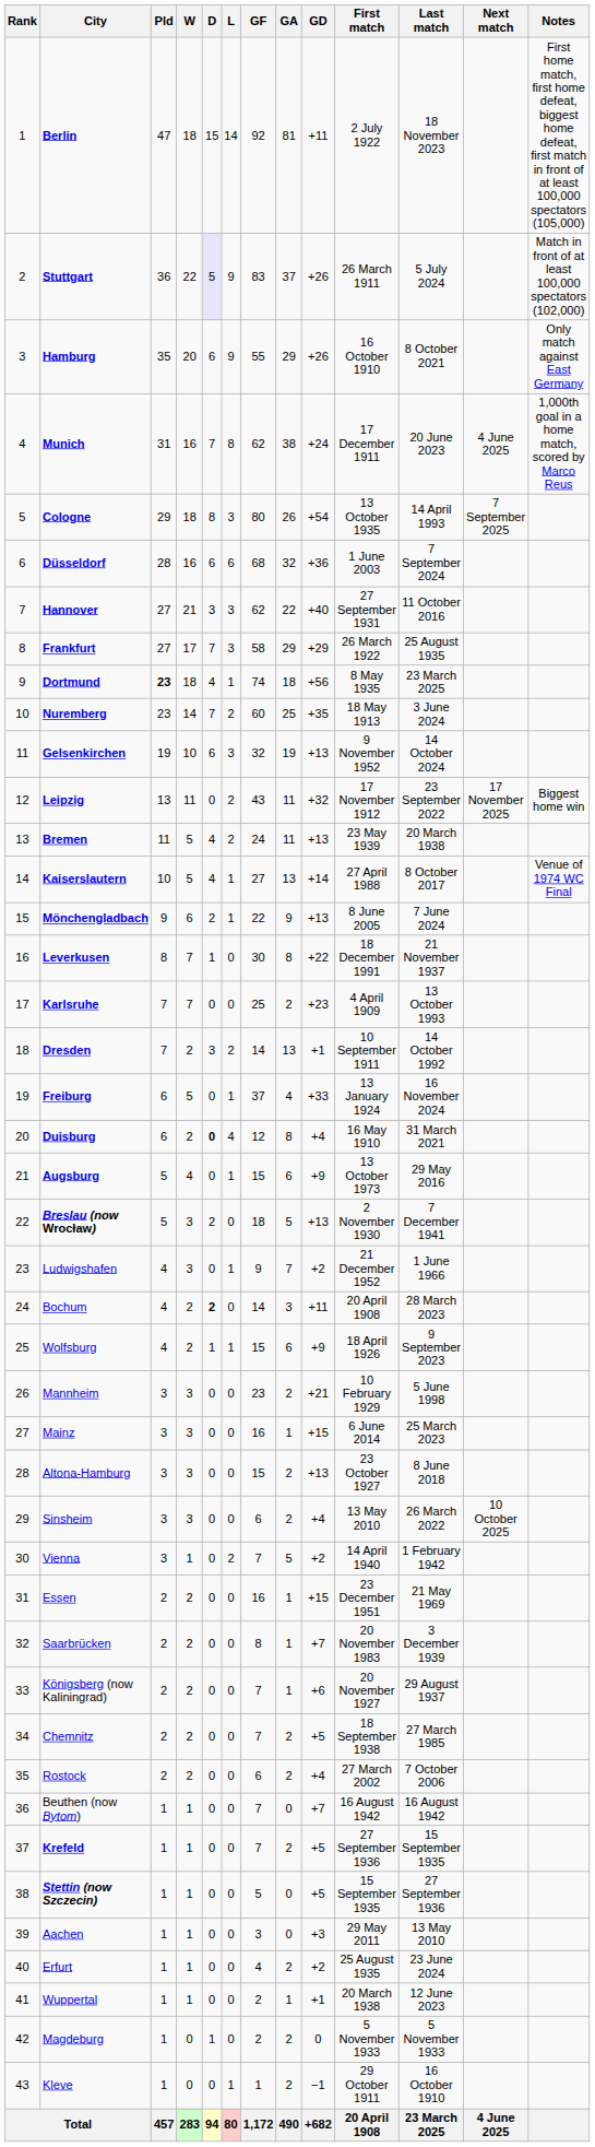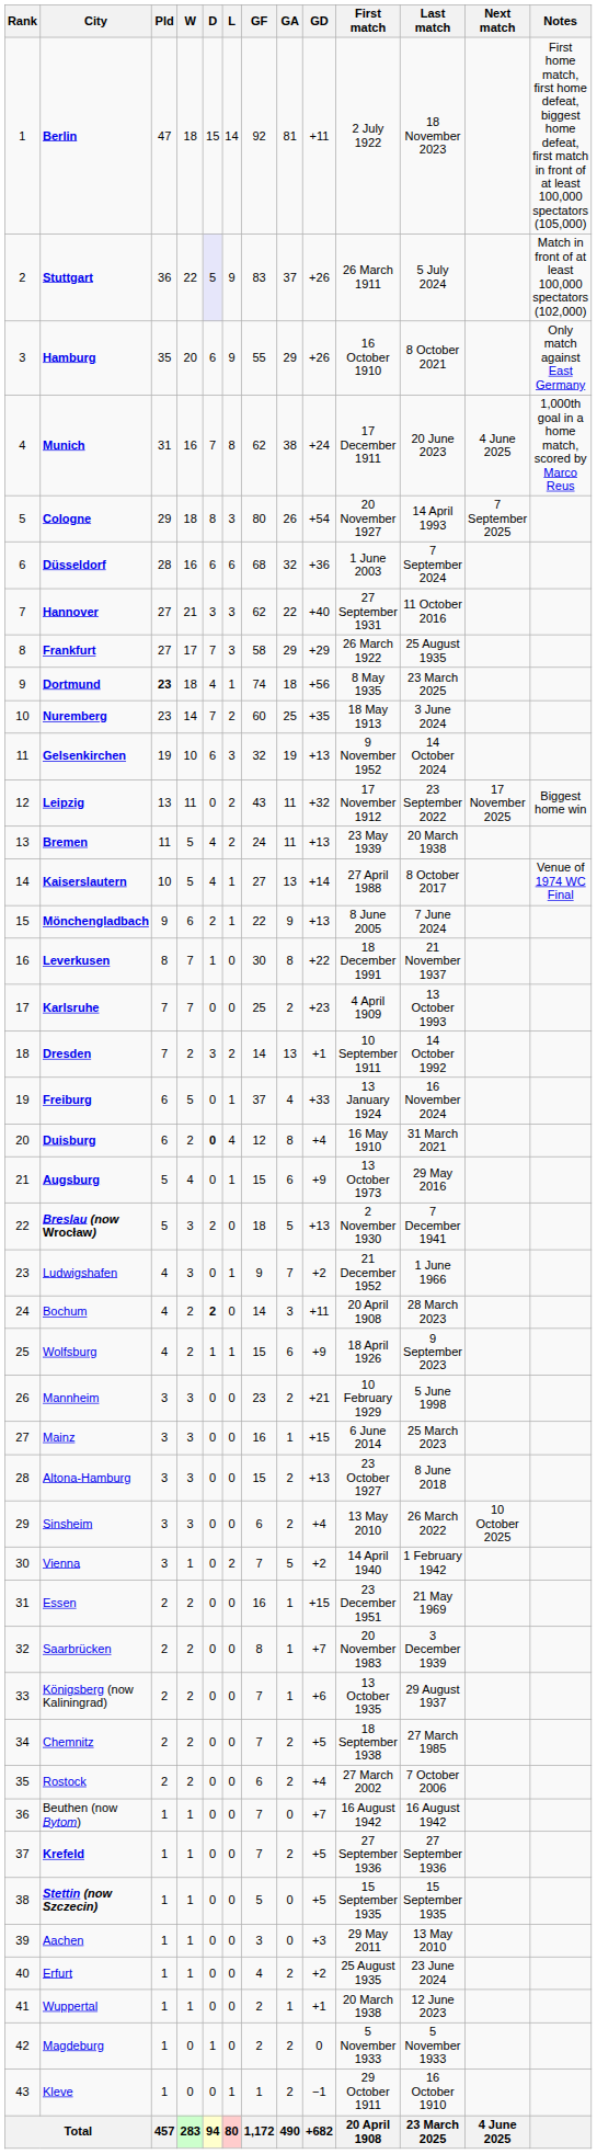 <table class="wikitable sortable" style="text-align:center">
 <tr>
 <th>Rank</th>
 <th>City</th>
 <th>Pld</th>
 <th>W</th>
 <th>D</th>
 <th>L</th>
 <th>GF</th>
 <th>GA</th>
 <th>GD</th>
 <th style="width:80px">First match</th>
 <th style="width:80px">Last match</th>
 <th style="width:80px">Next match</th>
 <th>Notes</th>
 </tr>
 <tr>
 <td>1</td>
 <td style="text-align:left"><strong><a href='#'>Berlin</a></strong></td>
 <td>47</td>
 <td>18</td>
 <td>15</td>
 <td>14</td>
 <td>92</td>
 <td>81</td>
 <td>+11</td>
 <td>2 July 1922</td>
 <td>18 November 2023</td>
 <td></td>
 <td>First home match, first home defeat, biggest home defeat, first match in front of at least 100,000 spectators (105,000)</td>
 </tr>
 <tr>
 <td>2</td>
 <td style="text-align:left"><strong><a href='#'>Stuttgart</a></strong></td>
 <td>36</td>
 <td>22</td>
 <td style="background: lavender;">5</td>
 <td>9</td>
 <td>83</td>
 <td>37</td>
 <td>+26</td>
 <td>26 March 1911</td>
 <td>5 July 2024</td>
 <td></td>
 <td>Match in front of at least 100,000 spectators (102,000)</td>
 </tr>
 <tr>
 <td>3</td>
 <td style="text-align:left"><strong><a href='#'>Hamburg</a></strong></td>
 <td>35</td>
 <td>20</td>
 <td>6</td>
 <td>9</td>
 <td>55</td>
 <td>29</td>
 <td>+26</td>
 <td>16 October 1910</td>
 <td>8 October 2021</td>
 <td></td>
 <td>Only match against <a href='#'>East Germany</a></td>
 </tr>
 <tr>
 <td>4</td>
 <td style="text-align:left"><strong><a href='#'>Munich</a></strong></td>
 <td>31</td>
 <td>16</td>
 <td>7</td>
 <td>8</td>
 <td>62</td>
 <td>38</td>
 <td>+24</td>
 <td>17 December 1911</td>
 <td>20 June 2023</td>
 <td>4 June 2025</td>
 <td>1,000th goal in a home match, scored by <a href='#'>Marco Reus</a></td>
 </tr>
 <tr>
 <td>5</td>
 <td style="text-align:left"><strong><a href='#'>Cologne</a></strong></td>
 <td>29</td>
 <td>18</td>
 <td>8</td>
 <td>3</td>
 <td>80</td>
 <td>26</td>
 <td>+54</td>
-<td>13 October 1935</td>
+<td>20 November 1927</td>
 <td>14 April 1993</td>
 <td>7 September 2025</td>
 <td></td>
 </tr>
 <tr>
 <td>6</td>
 <td style="text-align:left"><strong><a href='#'>Düsseldorf</a></strong></td>
 <td>28</td>
 <td>16</td>
 <td>6</td>
 <td>6</td>
 <td>68</td>
 <td>32</td>
 <td>+36</td>
 <td>1 June 2003</td>
 <td>7 September 2024</td>
 <td></td>
 <td></td>
 </tr>
 <tr>
 <td>7</td>
 <td style="text-align:left"><strong><a href='#'>Hannover</a></strong></td>
 <td>27</td>
 <td>21</td>
 <td>3</td>
 <td>3</td>
 <td>62</td>
 <td>22</td>
 <td>+40</td>
 <td>27 September 1931</td>
 <td>11 October 2016</td>
 <td></td>
 <td></td>
 </tr>
 <tr>
 <td>8</td>
 <td style="text-align:left"><strong><a href='#'>Frankfurt</a></strong></td>
 <td>27</td>
 <td>17</td>
 <td>7</td>
 <td>3</td>
 <td>58</td>
 <td>29</td>
 <td>+29</td>
 <td>26 March 1922</td>
 <td>25 August 1935</td>
 <td></td>
 <td></td>
 </tr>
 <tr>
 <td>9</td>
 <td style="text-align:left"><strong><a href='#'>Dortmund</a></strong></td>
 <td><strong>23</strong></td>
 <td>18</td>
 <td>4</td>
 <td>1</td>
 <td>74</td>
 <td>18</td>
 <td>+56</td>
 <td>8 May 1935</td>
 <td>23 March 2025</td>
 <td></td>
 <td></td>
 </tr>
 <tr>
 <td>10</td>
 <td style="text-align:left"><strong><a href='#'>Nuremberg</a></strong></td>
 <td>23</td>
 <td>14</td>
 <td>7</td>
 <td>2</td>
 <td>60</td>
 <td>25</td>
 <td>+35</td>
 <td>18 May 1913</td>
 <td>3 June 2024</td>
 <td></td>
 <td></td>
 </tr>
 <tr>
 <td>11</td>
 <td style="text-align:left"><strong><a href='#'>Gelsenkirchen</a></strong></td>
 <td>19</td>
 <td>10</td>
 <td>6</td>
 <td>3</td>
 <td>32</td>
 <td>19</td>
 <td>+13</td>
 <td>9 November 1952</td>
 <td>14 October 2024</td>
 <td></td>
 <td></td>
 </tr>
 <tr>
 <td>12</td>
 <td style="text-align:left"><strong><a href='#'>Leipzig</a></strong></td>
 <td>13</td>
 <td>11</td>
 <td>0</td>
 <td>2</td>
 <td>43</td>
 <td>11</td>
 <td>+32</td>
 <td>17 November 1912</td>
 <td>23 September 2022</td>
 <td>17 November 2025</td>
 <td>Biggest home win</td>
 </tr>
 <tr>
 <td>13</td>
 <td style="text-align:left"><strong><a href='#'>Bremen</a></strong></td>
 <td>11</td>
 <td>5</td>
 <td>4</td>
 <td>2</td>
 <td>24</td>
 <td>11</td>
 <td>+13</td>
 <td>23 May 1939</td>
 <td>20 March 1938</td>
 <td></td>
 <td></td>
 </tr>
 <tr>
 <td>14</td>
 <td style="text-align:left"><strong><a href='#'>Kaiserslautern</a></strong></td>
 <td>10</td>
 <td>5</td>
 <td>4</td>
 <td>1</td>
 <td>27</td>
 <td>13</td>
 <td>+14</td>
 <td>27 April 1988</td>
 <td>8 October 2017</td>
 <td></td>
 <td>Venue of <a href='#'>1974 WC Final</a></td>
 </tr>
 <tr>
 <td>15</td>
 <td style="text-align:left"><strong><a href='#'>Mönchengladbach</a></strong></td>
 <td>9</td>
 <td>6</td>
 <td>2</td>
 <td>1</td>
 <td>22</td>
 <td>9</td>
 <td>+13</td>
 <td>8 June 2005</td>
 <td>7 June 2024</td>
 <td></td>
 <td></td>
 </tr>
 <tr>
 <td>16</td>
 <td style="text-align:left"><strong><a href='#'>Leverkusen</a></strong></td>
 <td>8</td>
 <td>7</td>
 <td>1</td>
 <td>0</td>
 <td>30</td>
 <td>8</td>
 <td>+22</td>
 <td>18 December 1991</td>
 <td>21 November 1937</td>
 <td></td>
 <td></td>
 </tr>
 <tr>
 <td>17</td>
 <td style="text-align:left"><strong><a href='#'>Karlsruhe</a></strong></td>
 <td>7</td>
 <td>7</td>
 <td>0</td>
 <td>0</td>
 <td>25</td>
 <td>2</td>
 <td>+23</td>
 <td>4 April 1909</td>
 <td>13 October 1993</td>
 <td></td>
 <td></td>
 </tr>
 <tr>
 <td>18</td>
 <td style="text-align:left"><strong><a href='#'>Dresden</a></strong></td>
 <td>7</td>
 <td>2</td>
 <td>3</td>
 <td>2</td>
 <td>14</td>
 <td>13</td>
 <td>+1</td>
 <td>10 September 1911</td>
 <td>14 October 1992</td>
 <td></td>
 <td></td>
 </tr>
 <tr>
 <td>19</td>
 <td style="text-align:left"><a href='#'><strong>Freiburg</strong></a></td>
 <td>6</td>
 <td>5</td>
 <td>0</td>
 <td>1</td>
 <td>37</td>
 <td>4</td>
 <td>+33</td>
 <td>13 January 1924</td>
 <td>16 November 2024</td>
 <td></td>
 <td></td>
 </tr>
 <tr>
 <td>20</td>
 <td style="text-align:left"><strong><a href='#'>Duisburg</a></strong></td>
 <td>6</td>
 <td>2</td>
 <td><strong>0</strong></td>
 <td>4</td>
 <td>12</td>
 <td>8</td>
 <td>+4</td>
 <td>16 May 1910</td>
 <td>31 March 2021</td>
 <td></td>
 <td></td>
 </tr>
 <tr>
 <td>21</td>
 <td style="text-align:left"><strong><a href='#'>Augsburg</a></strong></td>
 <td>5</td>
 <td>4</td>
 <td>0</td>
 <td>1</td>
 <td>15</td>
 <td>6</td>
 <td>+9</td>
 <td>13 October 1973</td>
 <td>29 May 2016</td>
 <td></td>
 <td></td>
 </tr>
 <tr>
 <td>22</td>
 <td style="text-align:left"><strong><em><a href='#'>Breslau</a> (now</em></strong> <strong>Wrocław<em>)<strong><em></td>
 <td>5</td>
 <td>3</td>
 <td>2</td>
 <td>0</td>
 <td>18</td>
 <td>5</td>
 <td>+13</td>
 <td>2 November 1930</td>
 <td>7 December 1941</td>
 <td></td>
 <td></td>
 </tr>
 <tr>
 <td>23</td>
 <td style="text-align:left"></strong><a href='#'>Ludwigshafen</a><strong></td>
 <td>4</td>
 <td>3</td>
 <td>0</td>
 <td>1</td>
 <td>9</td>
 <td>7</td>
 <td>+2</td>
 <td>21 December 1952</td>
 <td>1 June 1966</td>
 <td></td>
 <td></td>
 </tr>
 <tr>
 <td>24</td>
 <td style="text-align:left"></strong><a href='#'>Bochum</a><strong></td>
 <td>4</td>
 <td>2</td>
 <td><strong>2</strong></td>
 <td>0</td>
 <td>14</td>
 <td>3</td>
 <td>+11</td>
 <td>20 April 1908</td>
 <td>28 March 2023</td>
 <td></td>
 <td></td>
 </tr>
 <tr>
 <td>25</td>
 <td style="text-align:left"></strong><a href='#'>Wolfsburg</a><strong></td>
 <td>4</td>
 <td>2</td>
 <td>1</td>
 <td>1</td>
 <td>15</td>
 <td>6</td>
 <td>+9</td>
 <td>18 April 1926</td>
 <td>9 September 2023</td>
 <td></td>
 <td></td>
 </tr>
 <tr>
 <td>26</td>
 <td style="text-align:left"></strong><a href='#'>Mannheim</a><strong></td>
 <td>3</td>
 <td>3</td>
 <td>0</td>
 <td>0</td>
 <td>23</td>
 <td>2</td>
 <td>+21</td>
 <td>10 February 1929</td>
 <td>5 June 1998</td>
 <td></td>
 <td></td>
 </tr>
 <tr>
 <td>27</td>
 <td style="text-align:left"></strong><a href='#'>Mainz</a><strong></td>
 <td>3</td>
 <td>3</td>
 <td>0</td>
 <td>0</td>
 <td>16</td>
 <td>1</td>
 <td>+15</td>
 <td>6 June 2014</td>
 <td>25 March 2023</td>
 <td></td>
 <td></td>
 </tr>
 <tr>
 <td>28</td>
 <td style="text-align:left"><a href='#'></strong>Altona-Hamburg<strong></a></td>
 <td>3</td>
 <td>3</td>
 <td>0</td>
 <td>0</td>
 <td>15</td>
 <td>2</td>
 <td>+13</td>
 <td>23 October 1927</td>
 <td>8 June 2018</td>
 <td></td>
 <td></td>
 </tr>
 <tr>
 <td>29</td>
 <td style="text-align:left"></strong><a href='#'>Sinsheim</a><strong></td>
 <td>3</td>
 <td>3</td>
 <td>0</td>
 <td>0</td>
 <td>6</td>
 <td>2</td>
 <td>+4</td>
 <td>13 May 2010</td>
 <td>26 March 2022</td>
 <td>10 October 2025</td>
 <td></td>
 </tr>
 <tr>
 <td>30</td>
 <td style="text-align:left"></em></strong><a href='#'>Vienna</a><strong><em></td>
 <td>3</td>
 <td>1</td>
 <td>0</td>
 <td>2</td>
 <td>7</td>
 <td>5</td>
 <td>+2</td>
 <td>14 April 1940</td>
 <td>1 February 1942</td>
 <td></td>
 <td></td>
 </tr>
 <tr>
 <td>31</td>
 <td style="text-align:left"></strong><a href='#'>Essen</a><strong></td>
 <td>2</td>
 <td>2</td>
 <td>0</td>
 <td>0</td>
 <td>16</td>
 <td>1</td>
 <td>+15</td>
 <td>23 December 1951</td>
 <td>21 May 1969</td>
 <td></td>
 <td></td>
 </tr>
 <tr>
 <td>32</td>
 <td style="text-align:left"></strong><a href='#'>Saarbrücken</a><strong></td>
 <td>2</td>
 <td>2</td>
 <td>0</td>
 <td>0</td>
 <td>8</td>
 <td>1</td>
 <td>+7</td>
 <td>20 November 1983</td>
 <td>3 December 1939</td>
 <td></td>
 <td></td>
 </tr>
 <tr>
 <td>33</td>
 <td style="text-align:left"></em></strong><a href='#'>Königsberg</a> (now Kaliningrad)<strong><em></td>
 <td>2</td>
 <td>2</td>
 <td>0</td>
 <td>0</td>
 <td>7</td>
 <td>1</td>
 <td>+6</td>
-<td>20 November 1927</td>
+<td>13 October 1935</td>
 <td>29 August 1937</td>
 <td></td>
 <td></td>
 </tr>
 <tr>
 <td>34</td>
 <td style="text-align:left"></strong><a href='#'>Chemnitz</a><strong></td>
 <td>2</td>
 <td>2</td>
 <td>0</td>
 <td>0</td>
 <td>7</td>
 <td>2</td>
 <td>+5</td>
 <td>18 September 1938</td>
 <td>27 March 1985</td>
 <td></td>
 <td></td>
 </tr>
 <tr>
 <td>35</td>
 <td style="text-align:left"></strong><a href='#'>Rostock</a><strong></td>
 <td>2</td>
 <td>2</td>
 <td>0</td>
 <td>0</td>
 <td>6</td>
 <td>2</td>
 <td>+4</td>
 <td>27 March 2002</td>
 <td>7 October 2006</td>
 <td></td>
 <td></td>
 </tr>
 <tr>
 <td>36</td>
 <td style="text-align:left"></em></strong>Beuthen (now<strong><em> </strong><a href='#'>Bytom</a></em>)</em></strong></td>
 <td>1</td>
 <td>1</td>
 <td>0</td>
 <td>0</td>
 <td>7</td>
 <td>0</td>
 <td>+7</td>
 <td>16 August 1942</td>
 <td>16 August 1942</td>
 <td></td>
 <td></td>
 </tr>
 <tr>
 <td>37</td>
 <td style="text-align:left"><strong><a href='#'>Krefeld</a></strong></td>
 <td>1</td>
 <td>1</td>
 <td>0</td>
 <td>0</td>
 <td>7</td>
 <td>2</td>
 <td>+5</td>
 <td>27 September 1936</td>
-<td>15 September 1935</td>
+<td>27 September 1936</td>
 <td></td>
 <td></td>
 </tr>
 <tr>
 <td>38</td>
 <td style="text-align:left"><strong><a href='#'><em>Stettin</em></a> <em>(now Szczecin)<strong><em></td>
 <td>1</td>
 <td>1</td>
 <td>0</td>
 <td>0</td>
 <td>5</td>
 <td>0</td>
 <td>+5</td>
 <td>15 September 1935</td>
-<td>27 September 1936</td>
+<td>15 September 1935</td>
 <td></td>
 <td></td>
 </tr>
 <tr>
 <td>39</td>
 <td style="text-align:left"></strong><a href='#'>Aachen</a><strong></td>
 <td>1</td>
 <td>1</td>
 <td>0</td>
 <td>0</td>
 <td>3</td>
 <td>0</td>
 <td>+3</td>
 <td>29 May 2011</td>
 <td>13 May 2010</td>
 <td></td>
 <td></td>
 </tr>
 <tr>
 <td>40</td>
 <td style="text-align:left"></strong><a href='#'>Erfurt</a><strong></td>
 <td>1</td>
 <td>1</td>
 <td>0</td>
 <td>0</td>
 <td>4</td>
 <td>2</td>
 <td>+2</td>
 <td>25 August 1935</td>
 <td>23 June 2024</td>
 <td></td>
 <td></td>
 </tr>
 <tr>
 <td>41</td>
 <td style="text-align:left"></strong><a href='#'>Wuppertal</a><strong></td>
 <td>1</td>
 <td>1</td>
 <td>0</td>
 <td>0</td>
 <td>2</td>
 <td>1</td>
 <td>+1</td>
 <td>20 March 1938</td>
 <td>12 June 2023</td>
 <td></td>
 <td></td>
 </tr>
 <tr>
 <td>42</td>
 <td style="text-align:left"></strong><a href='#'>Magdeburg</a><strong></td>
 <td>1</td>
 <td>0</td>
 <td>1</td>
 <td>0</td>
 <td>2</td>
 <td>2</td>
 <td>0</td>
 <td>5 November 1933</td>
 <td>5 November 1933</td>
 <td></td>
 <td></td>
 </tr>
 <tr>
 <td>43</td>
 <td style="text-align:left"></strong><a href='#'>Kleve</a><strong></td>
 <td>1</td>
 <td>0</td>
 <td>0</td>
 <td>1</td>
 <td>1</td>
 <td>2</td>
 <td>−1</td>
 <td>29 October 1911</td>
 <td>16 October 1910</td>
 <td></td>
 <td></td>
 </tr>
 <tr class="sortbottom">
 <th colspan="2">Total</th>
 <th>457</th>
 <th style="background:#CCFFCC">283</th>
 <th style="background:#FFFFCC">94</th>
 <th style="background:#FFCCCC">80</th>
 <th>1,172</th>
 <th>490</th>
 <th>+682</th>
 <th>20 April 1908</th>
 <th>23 March 2025</th>
 <th>4 June 2025</th>
 <th></th>
 </tr>
 </table>
